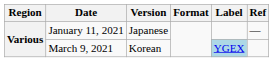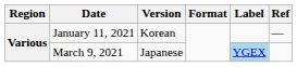 <table class="wikitable plainrowheaders">
 <tr>
 <th scope="col">Region</th>
 <th scope="col">Date</th>
 <th scope="col">Version</th>
 <th scope="col">Format</th>
 <th scope="col">Label</th>
 <th scope="col">Ref</th>
 </tr>
 <tr>
 <th scope ="row" rowspan="2">Various</th>
 <td>January 11, 2021</td>
-<td>Japanese</td>
+<td>Korean</td>
 <td rowspan="2"></td>
 <td></td>
 <td>—</td>
 </tr>
 <tr>
 <td>March 9, 2021</td>
-<td>Korean</td>
+<td>Japanese</td>
 <td style="background: lightblue;"><a href='#'>YGEX</a></td>
 <td></td>
 </tr>
 </table>
